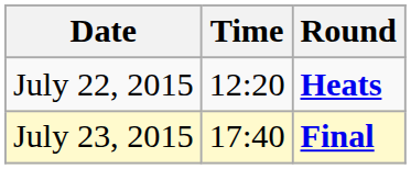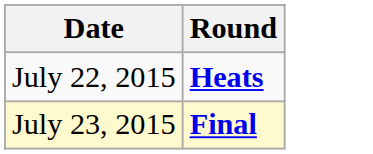 <table class="wikitable">
 <tr>
 <th>Date</th>
-<th>Time</th>
 <th>Round</th>
 </tr>
 <tr>
 <td>July 22, 2015</td>
-<td>12:20</td>
 <td><strong><a href='#'>Heats</a></strong></td>
 </tr>
 <tr style=background:lemonchiffon>
 <td>July 23, 2015</td>
-<td>17:40</td>
 <td><strong><a href='#'>Final</a></strong></td>
 </tr>
 </table>
